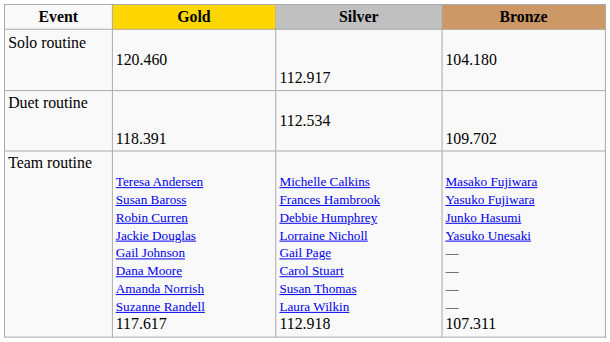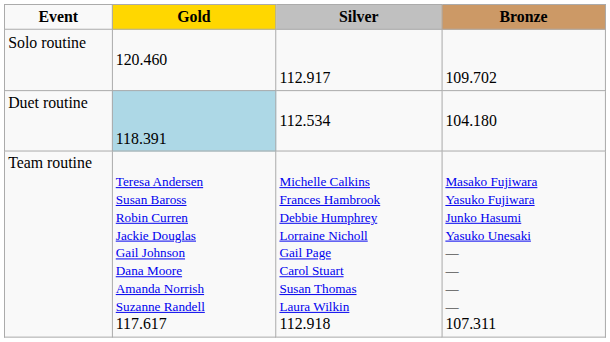 <table class="wikitable" style="text-align:left">
 <tr align="center">
 <td width=150><strong>Event</strong></td>
 <td width=250 bgcolor=gold><strong>Gold</strong></td>
 <td width=250 bgcolor=silver><strong>Silver</strong></td>
 <td width=250 bgcolor=CC9966><strong>Bronze</strong></td>
 </tr>
 <tr valign="top">
 <td>Solo routine<br><div></div></td>
 <td> <br>120.460</td>
 <td><br> <br> 112.917</td>
-<td> <br>104.180</td>
+<td><br> <br> 109.702</td>
 </tr>
 <tr valign="top">
 <td>Duet routine<br><div></div></td>
-<td><br> <br> 118.391</td>
+<td style="background: lightblue;"><br> <br> 118.391</td>
 <td> <br> 112.534</td>
-<td><br> <br> 109.702</td>
+<td> <br>104.180</td>
 </tr>
 <tr valign="top">
 <td>Team routine<br><div></div></td>
 <td><br><small><a href='#'>Teresa Andersen</a><br><a href='#'>Susan Baross</a><br><a href='#'>Robin Curren</a><br><a href='#'>Jackie Douglas</a><br><a href='#'>Gail Johnson</a><br><a href='#'>Dana Moore</a><br><a href='#'>Amanda Norrish</a><br><a href='#'>Suzanne Randell</a></small> <br> 117.617</td>
 <td><br><small><a href='#'>Michelle Calkins</a><br><a href='#'>Frances Hambrook</a><br><a href='#'>Debbie Humphrey</a><br><a href='#'>Lorraine Nicholl</a><br><a href='#'>Gail Page</a><br><a href='#'>Carol Stuart</a><br><a href='#'>Susan Thomas</a><br><a href='#'>Laura Wilkin</a></small> <br> 112.918</td>
 <td><br><small><a href='#'>Masako Fujiwara</a><br><a href='#'>Yasuko Fujiwara</a><br><a href='#'>Junko Hasumi</a><br><a href='#'>Yasuko Unesaki</a><br>—<br>—<br>—<br>—</small> <br> 107.311</td>
 </tr>
 </table>
